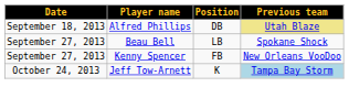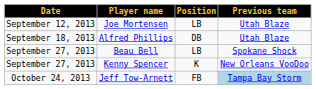 <table class="wikitable" style="text-align:center">
 <tr>
 <th style="background:black;color:#ffc322;">Date</th>
 <th style="background:black;color:#ffc322;">Player name</th>
 <th style="background:black;color:#ffc322;">Position</th>
 <th style="background:black;color:#ffc322;">Previous team</th>
 </tr>
 <tr>
+<td>September 12, 2013</td>
+<td><a href='#'>Joe Mortensen</a></td>
+<td>LB</td>
+<td><a href='#'>Utah Blaze</a></td>
+</tr>
+<tr>
 <td>September 18, 2013</td>
 <td><a href='#'>Alfred Phillips</a></td>
 <td>DB</td>
-<td style="background: khaki;"><a href='#'>Utah Blaze</a></td>
+<td><a href='#'>Utah Blaze</a></td>
 </tr>
 <tr>
 <td>September 27, 2013</td>
 <td><a href='#'>Beau Bell</a></td>
 <td>LB</td>
 <td><a href='#'>Spokane Shock</a></td>
 </tr>
 <tr>
 <td>September 27, 2013</td>
 <td><a href='#'>Kenny Spencer</a></td>
-<td>FB</td>
+<td>K</td>
 <td><a href='#'>New Orleans VooDoo</a></td>
 </tr>
 <tr>
 <td>October 24, 2013</td>
 <td><a href='#'>Jeff Tow-Arnett</a></td>
-<td>K</td>
+<td>FB</td>
 <td style="background: lightblue;"><a href='#'>Tampa Bay Storm</a></td>
 </tr>
 </table>
